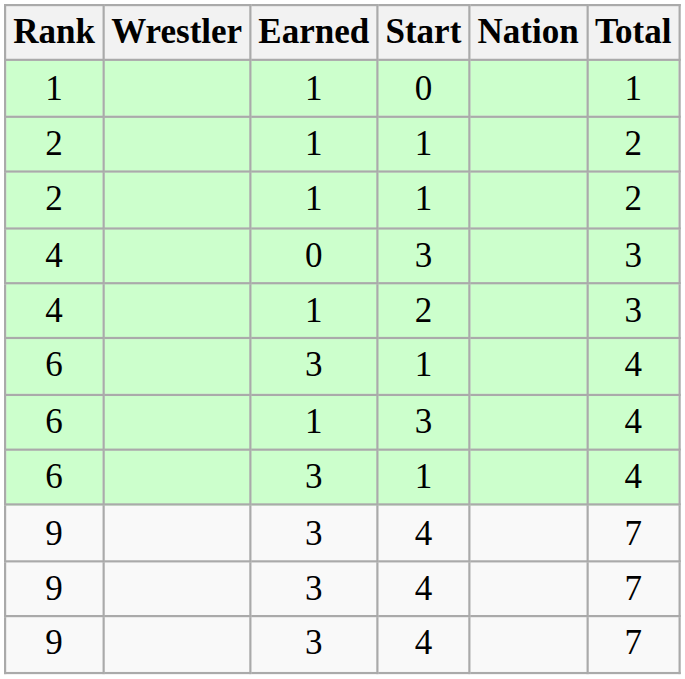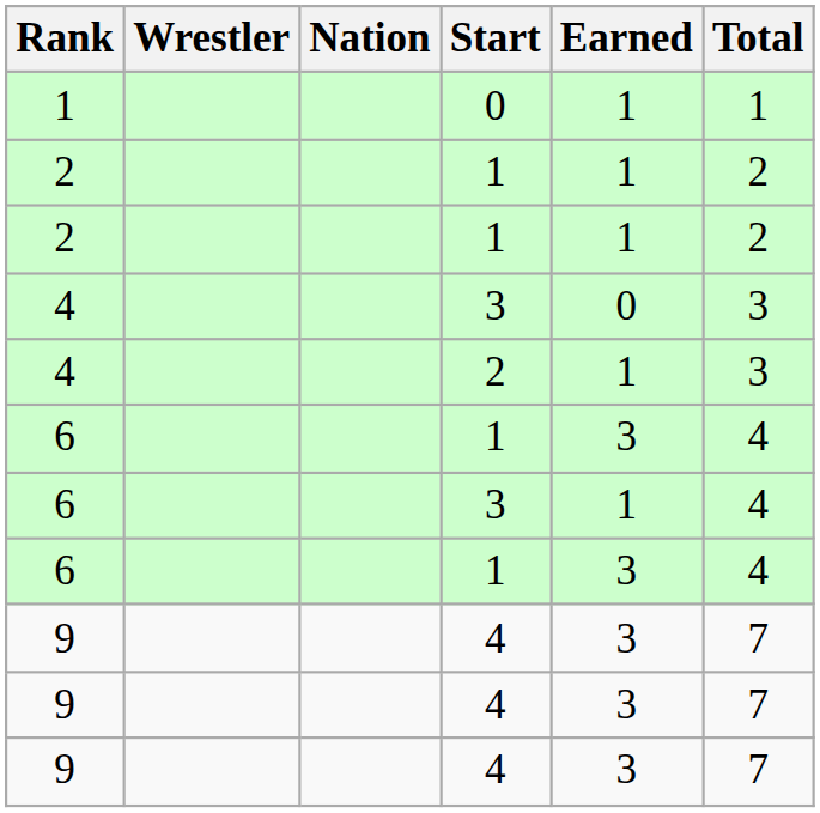 <table class="wikitable sortable" style="text-align:center;">
 <tr>
 <th>Rank</th>
 <th>Wrestler</th>
+<th>Nation</th>
+<th>Start</th>
 <th>Earned</th>
-<th>Start</th>
-<th>Nation</th>
 <th>Total</th>
 </tr>
 <tr style="background:#cfc;">
 <td>1</td>
 <td align=left></td>
+<td align=left></td>
+<td>0</td>
 <td>1</td>
-<td>0</td>
-<td align=left></td>
 <td>1</td>
 </tr>
 <tr style="background:#cfc;">
 <td>2</td>
 <td align=left></td>
+<td align=left></td>
 <td>1</td>
 <td>1</td>
-<td align=left></td>
 <td>2</td>
 </tr>
 <tr style="background:#cfc;">
 <td>2</td>
 <td align=left></td>
+<td align=left></td>
 <td>1</td>
 <td>1</td>
-<td align=left></td>
 <td>2</td>
 </tr>
 <tr style="background:#cfc;">
 <td>4</td>
 <td align=left></td>
+<td align=left></td>
+<td>3</td>
 <td>0</td>
-<td>3</td>
-<td align=left></td>
 <td>3</td>
 </tr>
 <tr style="background:#cfc;">
 <td>4</td>
 <td align=left></td>
+<td align=left></td>
+<td>2</td>
 <td>1</td>
-<td>2</td>
-<td align=left></td>
 <td>3</td>
 </tr>
 <tr style="background:#cfc;">
 <td>6</td>
 <td align=left></td>
+<td align=left></td>
+<td>1</td>
 <td>3</td>
-<td>1</td>
-<td align=left></td>
 <td>4</td>
 </tr>
 <tr style="background:#cfc;">
 <td>6</td>
 <td align=left></td>
+<td align=left></td>
+<td>3</td>
 <td>1</td>
-<td>3</td>
-<td align=left></td>
 <td>4</td>
 </tr>
 <tr style="background:#cfc;">
 <td>6</td>
 <td align=left></td>
+<td align=left></td>
+<td>1</td>
 <td>3</td>
-<td>1</td>
-<td align=left></td>
 <td>4</td>
 </tr>
 <tr>
 <td>9</td>
 <td align=left></td>
+<td align=left></td>
+<td>4</td>
 <td>3</td>
-<td>4</td>
-<td align=left></td>
 <td>7</td>
 </tr>
 <tr>
 <td>9</td>
 <td align=left></td>
+<td align=left></td>
+<td>4</td>
 <td>3</td>
-<td>4</td>
-<td align=left></td>
 <td>7</td>
 </tr>
 <tr>
 <td>9</td>
 <td align=left></td>
+<td align=left></td>
+<td>4</td>
 <td>3</td>
-<td>4</td>
-<td align=left></td>
 <td>7</td>
 </tr>
 </table>
